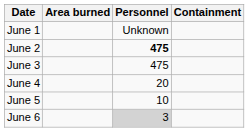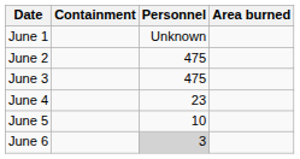 <table class="wikitable" style="text-align: right;">
 <tr>
 <th>Date</th>
+<th>Containment</th>
+<th>Personnel</th>
 <th>Area burned</th>
-<th>Personnel</th>
-<th>Containment</th>
 </tr>
 <tr>
 <td style="text-align: left;">June 1</td>
+<td style="text-align: left;"></td>
+<td>Unknown</td>
 <td></td>
-<td>Unknown</td>
-<td style="text-align: left;"></td>
 </tr>
 <tr>
 <td style="text-align: left;">June 2</td>
+<td style="text-align: left;"></td>
+<td>475</td>
 <td></td>
-<td><strong>475</strong></td>
-<td style="text-align: left;"></td>
 </tr>
 <tr>
 <td style="text-align: left;">June 3</td>
+<td style="text-align: left;"></td>
+<td>475</td>
 <td></td>
-<td>475</td>
-<td style="text-align: left;"></td>
 </tr>
 <tr>
 <td style="text-align: left;">June 4</td>
+<td style="text-align: left;"></td>
+<td>23</td>
 <td></td>
-<td>20</td>
-<td style="text-align: left;"></td>
 </tr>
 <tr>
 <td style="text-align: left;">June 5</td>
+<td style="text-align: left;"></td>
+<td>10</td>
 <td></td>
-<td>10</td>
-<td style="text-align: left;"></td>
 </tr>
 <tr>
 <td style="text-align: left;">June 6</td>
+<td style="text-align: left;"></td>
+<td style="background: lightgrey;">3</td>
 <td></td>
-<td style="background: lightgrey;">3</td>
-<td style="text-align: left;"></td>
 </tr>
 </table>
